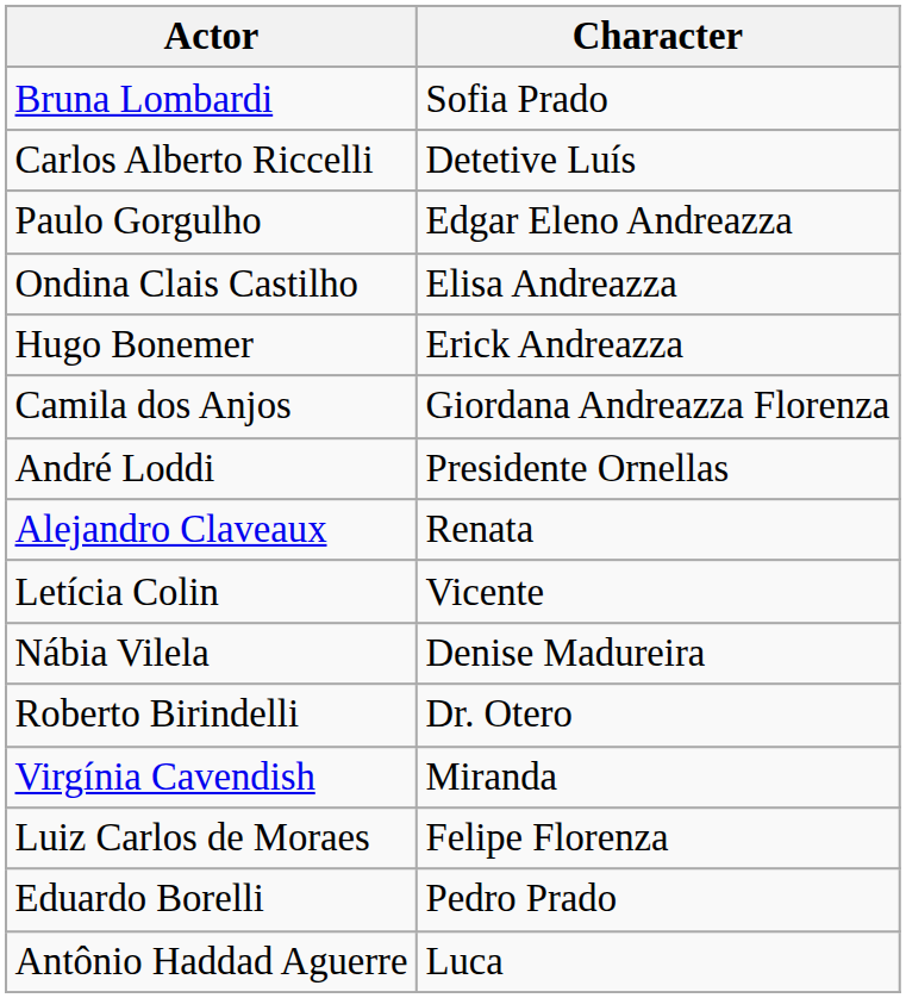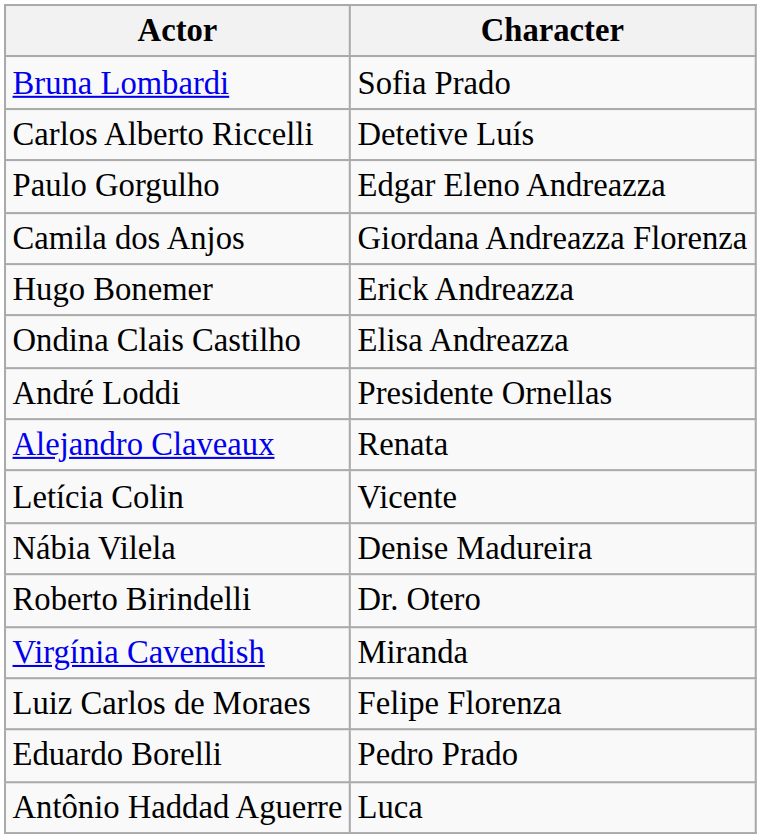 <table class="wikitable">
 <tr>
 <th>Actor</th>
 <th>Character</th>
 </tr>
 <tr>
 <td><a href='#'>Bruna Lombardi</a></td>
 <td>Sofia Prado</td>
 </tr>
 <tr>
 <td>Carlos Alberto Riccelli</td>
 <td>Detetive Luís</td>
 </tr>
 <tr>
 <td>Paulo Gorgulho</td>
 <td>Edgar Eleno Andreazza</td>
 </tr>
 <tr>
-<td>Ondina Clais Castilho</td>
-<td>Elisa Andreazza</td>
+<td>Camila dos Anjos</td>
+<td>Giordana Andreazza Florenza</td>
 </tr>
 <tr>
 <td>Hugo Bonemer</td>
 <td>Erick Andreazza</td>
 </tr>
 <tr>
-<td>Camila dos Anjos</td>
-<td>Giordana Andreazza Florenza</td>
+<td>Ondina Clais Castilho</td>
+<td>Elisa Andreazza</td>
 </tr>
 <tr>
 <td>André Loddi</td>
 <td>Presidente Ornellas</td>
 </tr>
 <tr>
 <td><a href='#'>Alejandro Claveaux</a></td>
 <td>Renata</td>
 </tr>
 <tr>
 <td>Letícia Colin</td>
 <td>Vicente</td>
 </tr>
 <tr>
 <td>Nábia Vilela</td>
 <td>Denise Madureira</td>
 </tr>
 <tr>
 <td>Roberto Birindelli</td>
 <td>Dr. Otero</td>
 </tr>
 <tr>
 <td><a href='#'>Virgínia Cavendish</a></td>
 <td>Miranda</td>
 </tr>
 <tr>
 <td>Luiz Carlos de Moraes</td>
 <td>Felipe Florenza</td>
 </tr>
 <tr>
 <td>Eduardo Borelli</td>
 <td>Pedro Prado</td>
 </tr>
 <tr>
 <td>Antônio Haddad Aguerre</td>
 <td>Luca</td>
 </tr>
 <tr>
 </tr>
 </table>
